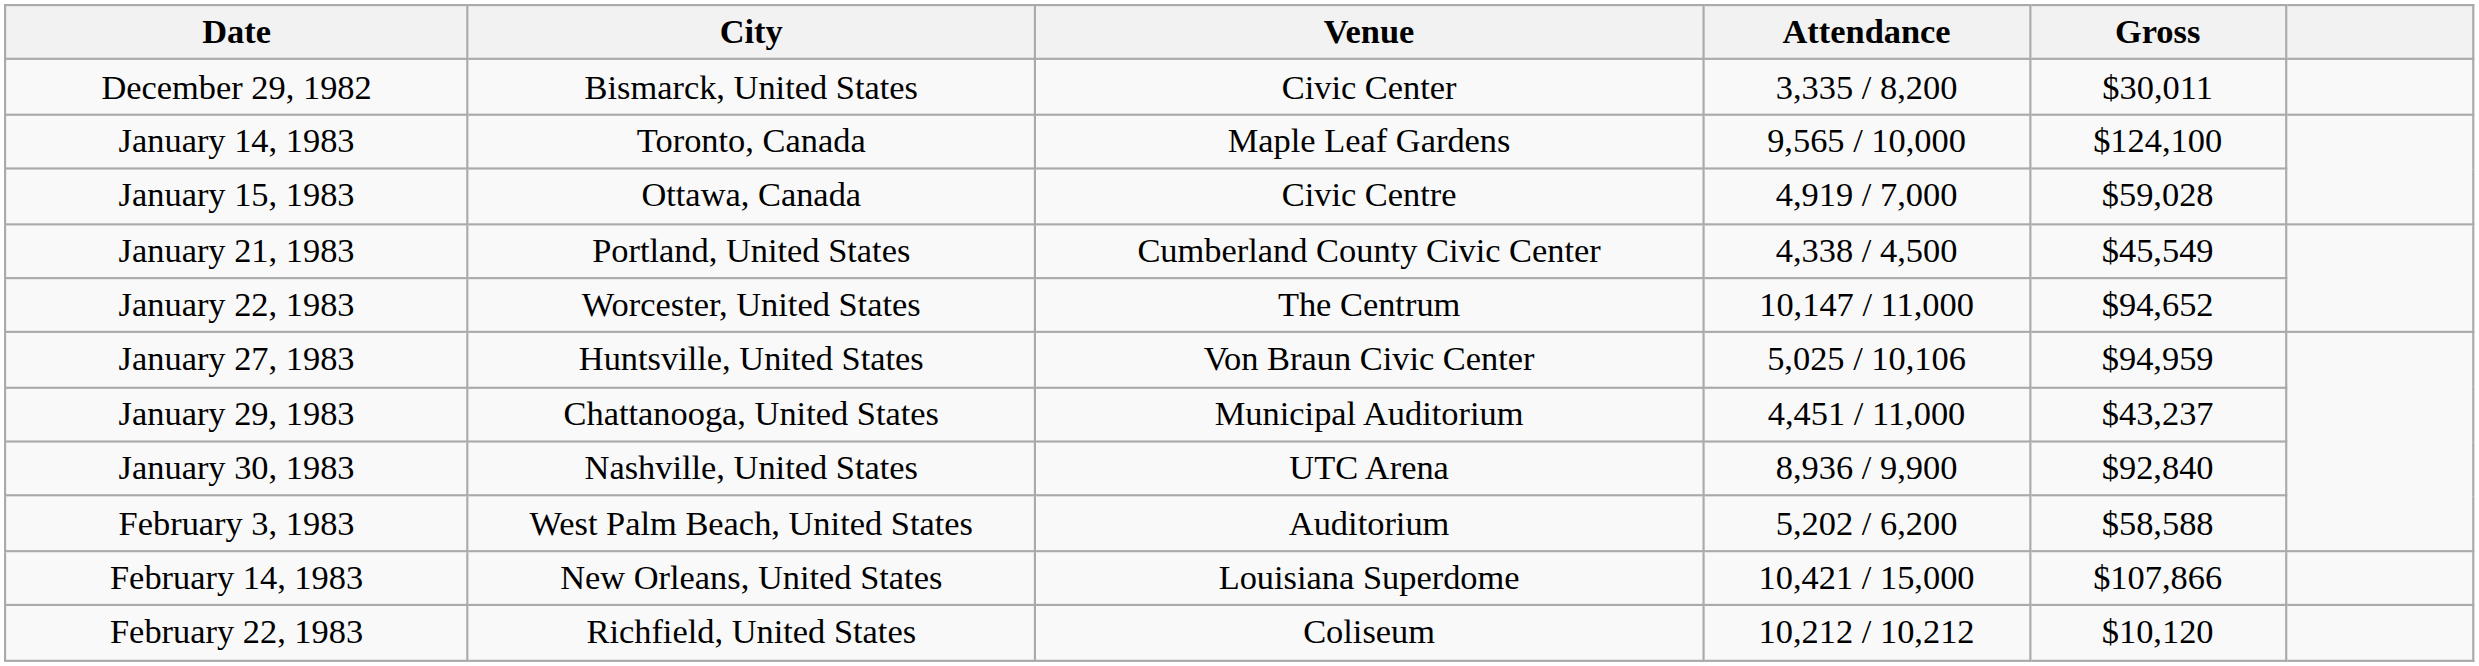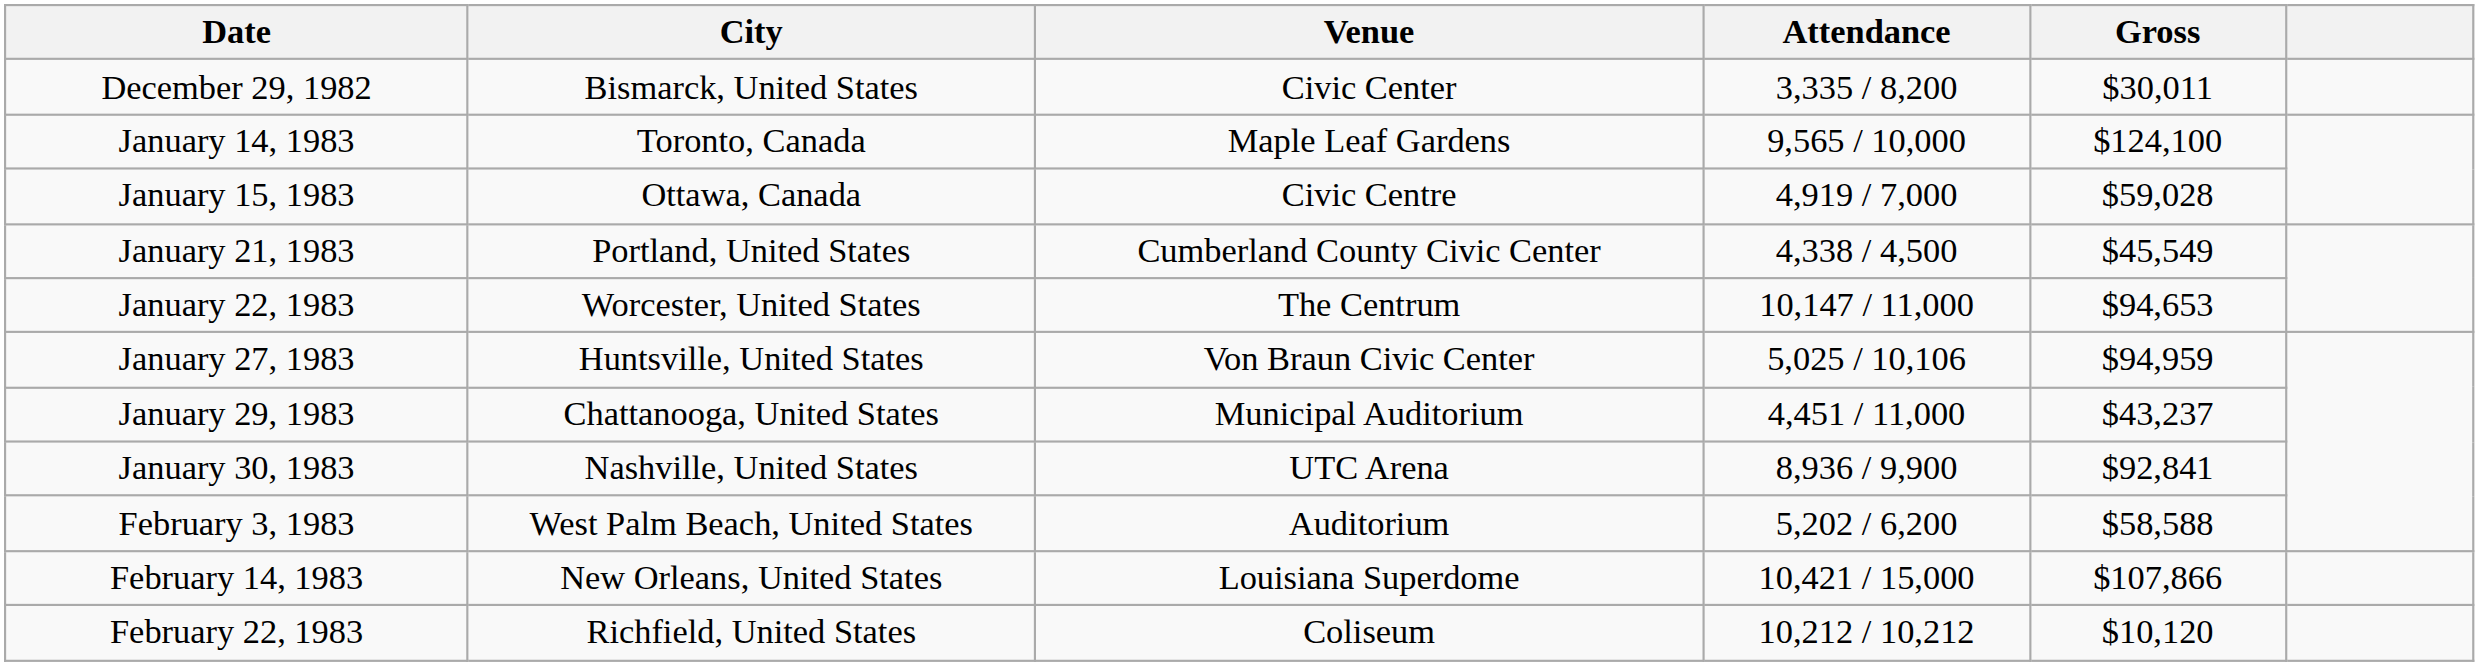 <table class="wikitable plainrowheaders" style="text-align:center;">
 <tr>
 <th scope="col" style="width:13em;">Date</th>
 <th scope="col" style="width:16em;">City</th>
 <th scope="col" style="width:19em;">Venue</th>
 <th scope="col" style="width:9em;">Attendance</th>
 <th scope="col" style="width:7em;">Gross</th>
 <th scope="col" style="width:5em;" class="unsortable"></th>
 </tr>
 <tr>
 <td>December 29, 1982</td>
 <td>Bismarck, United States</td>
 <td>Civic Center</td>
 <td>3,335 / 8,200</td>
 <td>$30,011</td>
 <td></td>
 </tr>
 <tr>
 <td>January 14, 1983</td>
 <td>Toronto, Canada</td>
 <td>Maple Leaf Gardens</td>
 <td>9,565 / 10,000</td>
 <td>$124,100</td>
 <td rowspan="2"></td>
 </tr>
 <tr>
 <td>January 15, 1983</td>
 <td>Ottawa, Canada</td>
 <td>Civic Centre</td>
 <td>4,919 / 7,000</td>
 <td>$59,028</td>
 </tr>
 <tr>
 <td>January 21, 1983</td>
 <td>Portland, United States</td>
 <td>Cumberland County Civic Center</td>
 <td>4,338 / 4,500</td>
 <td>$45,549</td>
 <td rowspan="2"></td>
 </tr>
 <tr>
 <td>January 22, 1983</td>
 <td>Worcester, United States</td>
 <td>The Centrum</td>
 <td>10,147 / 11,000</td>
-<td>$94,652</td>
+<td>$94,653</td>
 </tr>
 <tr>
 <td>January 27, 1983</td>
 <td>Huntsville, United States</td>
 <td>Von Braun Civic Center</td>
 <td>5,025 / 10,106</td>
 <td>$94,959</td>
 <td rowspan="4"></td>
 </tr>
 <tr>
 <td>January 29, 1983</td>
 <td>Chattanooga, United States</td>
 <td>Municipal Auditorium</td>
 <td>4,451 / 11,000</td>
 <td>$43,237</td>
 </tr>
 <tr>
 <td>January 30, 1983</td>
 <td>Nashville, United States</td>
 <td>UTC Arena</td>
 <td>8,936 / 9,900</td>
-<td>$92,840</td>
+<td>$92,841</td>
 </tr>
 <tr>
 <td>February 3, 1983</td>
 <td>West Palm Beach, United States</td>
 <td>Auditorium</td>
 <td>5,202 / 6,200</td>
 <td>$58,588</td>
 </tr>
 <tr>
 <td>February 14, 1983</td>
 <td>New Orleans, United States</td>
 <td>Louisiana Superdome</td>
 <td>10,421 / 15,000</td>
 <td>$107,866</td>
 <td></td>
 </tr>
 <tr>
 <td>February 22, 1983</td>
 <td>Richfield, United States</td>
 <td>Coliseum</td>
 <td>10,212 / 10,212</td>
 <td>$10,120</td>
 <td></td>
 </tr>
 </table>
